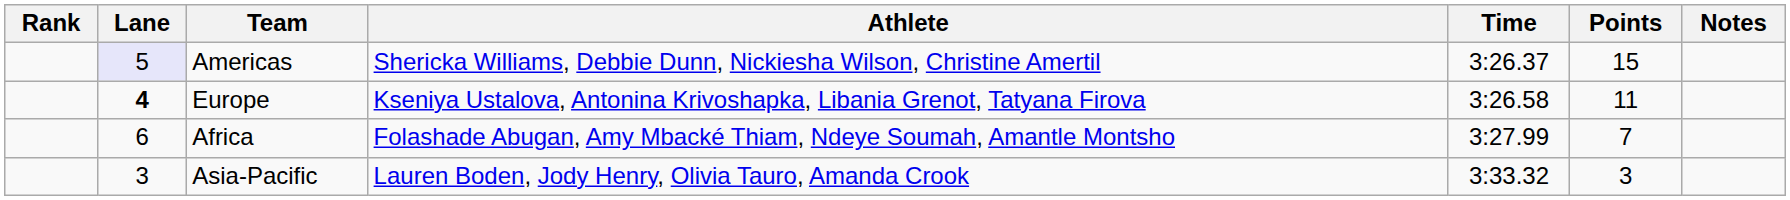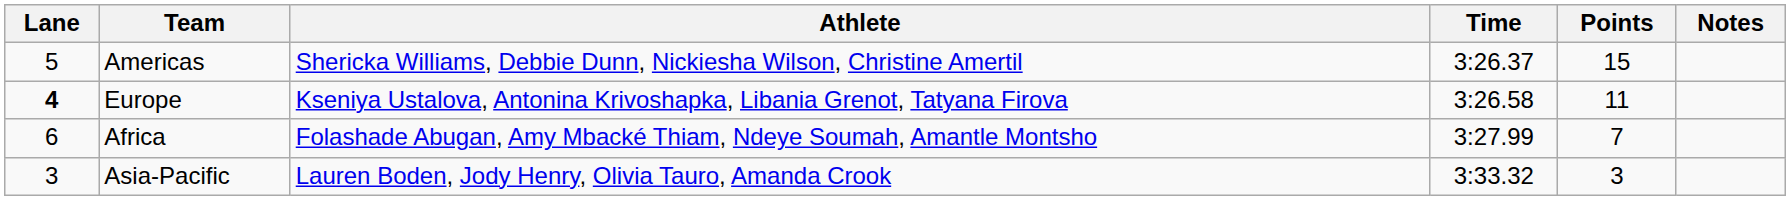 <table class="wikitable sortable" style="text-align:center" width="75%">
 <tr>
-<th>Rank</th>
 <th>Lane</th>
 <th>Team</th>
 <th>Athlete</th>
 <th>Time</th>
 <th>Points</th>
 <th>Notes</th>
 </tr>
 <tr>
-<td></td>
-<td style="background: lavender;">5</td>
+<td>5</td>
 <td align="left">Americas</td>
 <td align=left><a href='#'>Shericka Williams</a>, <a href='#'>Debbie Dunn</a>, <a href='#'>Nickiesha Wilson</a>, <a href='#'>Christine Amertil</a></td>
 <td>3:26.37</td>
 <td>15</td>
 <td></td>
 </tr>
 <tr>
-<td></td>
 <td><strong>4</strong></td>
 <td align="left">Europe</td>
 <td align=left><a href='#'>Kseniya Ustalova</a>, <a href='#'>Antonina Krivoshapka</a>, <a href='#'>Libania Grenot</a>, <a href='#'>Tatyana Firova</a></td>
 <td>3:26.58</td>
 <td>11</td>
 <td></td>
 </tr>
 <tr>
-<td></td>
 <td>6</td>
 <td align="left">Africa</td>
 <td align=left><a href='#'>Folashade Abugan</a>, <a href='#'>Amy Mbacké Thiam</a>, <a href='#'>Ndeye Soumah</a>, <a href='#'>Amantle Montsho</a></td>
 <td>3:27.99</td>
 <td>7</td>
 <td></td>
 </tr>
 <tr>
-<td></td>
 <td>3</td>
 <td align="left">Asia-Pacific</td>
 <td align=left><a href='#'>Lauren Boden</a>, <a href='#'>Jody Henry</a>, <a href='#'>Olivia Tauro</a>, <a href='#'>Amanda Crook</a></td>
 <td>3:33.32</td>
 <td>3</td>
 <td></td>
 </tr>
 </table>
